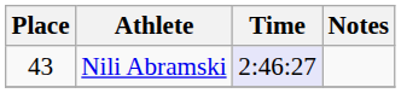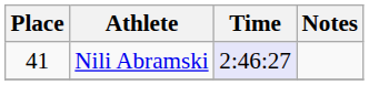 <table class=wikitable>
 <tr>
 <th>Place</th>
 <th>Athlete</th>
 <th>Time</th>
 <th>Notes</th>
 </tr>
 <tr>
-<td align=center>43</td>
+<td align=center>41</td>
 <td><a href='#'>Nili Abramski</a></td>
 <td style="background: lavender;">2:46:27</td>
 <td> </td>
 </tr>
 <tr>
 </tr>
 </table>
